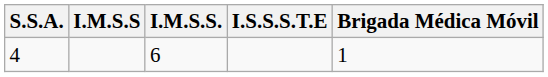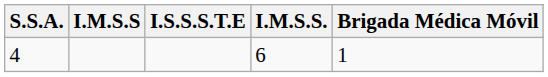 <table class="wikitable">
 <tr>
 <th>S.S.A.</th>
 <th>I.M.S.S</th>
+<th>I.S.S.S.T.E</th>
 <th>I.M.S.S.</th>
-<th>I.S.S.S.T.E</th>
 <th> Brigada  Médica Móvil</th>
 </tr>
 <tr>
 <td>4</td>
 <td></td>
+<td></td>
 <td>6</td>
-<td></td>
 <td>1</td>
 </tr>
 </table>
